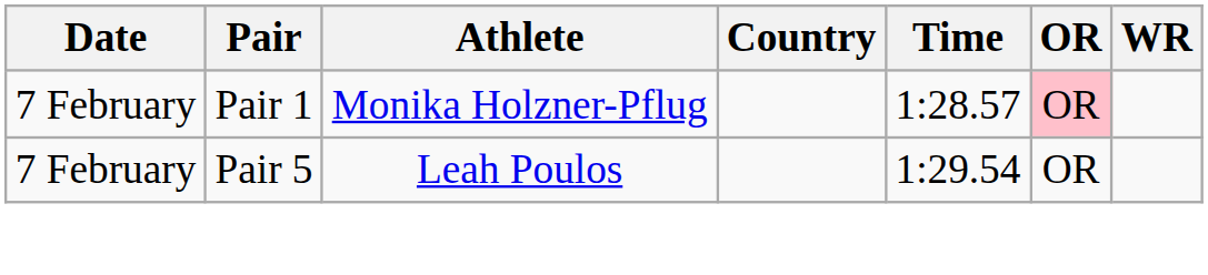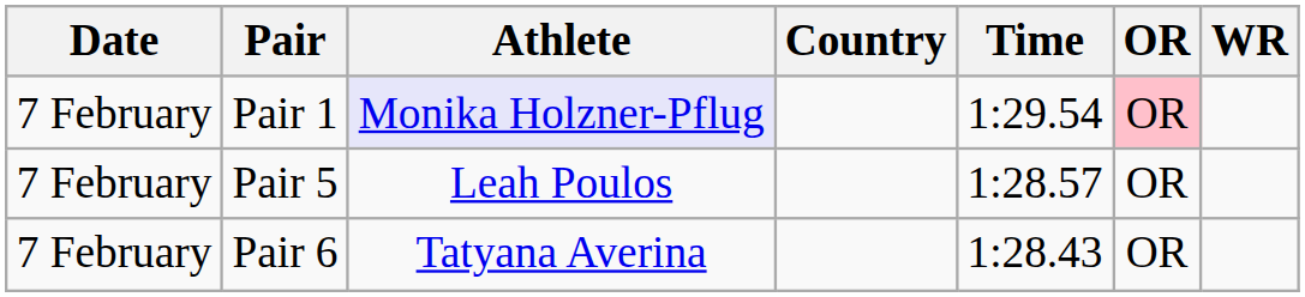 <table class="wikitable" style="text-align:center">
 <tr>
 <th>Date</th>
 <th>Pair</th>
 <th>Athlete</th>
 <th>Country</th>
 <th>Time</th>
 <th>OR</th>
 <th>WR</th>
 </tr>
 <tr>
 <td>7 February</td>
 <td>Pair 1</td>
-<td><a href='#'>Monika Holzner-Pflug</a></td>
+<td style="background: lavender;"><a href='#'>Monika Holzner-Pflug</a></td>
 <td></td>
-<td>1:28.57</td>
+<td>1:29.54</td>
 <td style="background: pink;">OR</td>
 <td></td>
 </tr>
 <tr>
 <td>7 February</td>
 <td>Pair 5</td>
 <td><a href='#'>Leah Poulos</a></td>
 <td></td>
-<td>1:29.54</td>
+<td>1:28.57</td>
+<td>OR</td>
+<td></td>
+</tr>
+<tr>
+<td>7 February</td>
+<td>Pair 6</td>
+<td><a href='#'>Tatyana Averina</a></td>
+<td></td>
+<td>1:28.43</td>
 <td>OR</td>
 <td></td>
 </tr>
 </table>
